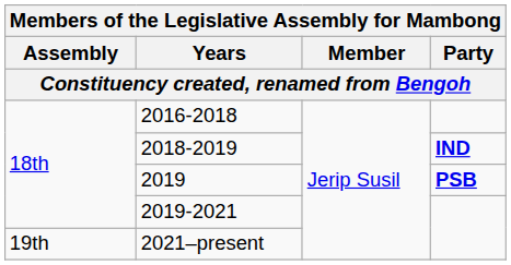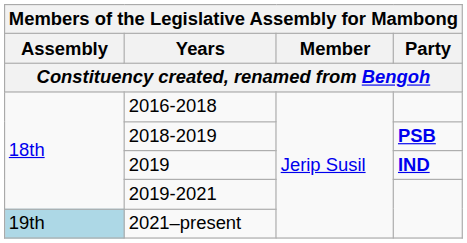 <table class=wikitable>
 <tr>
 <th colspan="4">Members of the Legislative Assembly for Mambong</th>
 </tr>
 <tr>
 <th>Assembly</th>
 <th>Years</th>
 <th>Member</th>
 <th>Party</th>
 </tr>
 <tr>
 <th colspan=4 align=center><em>Constituency created, renamed from <a href='#'>Bengoh</a></em></th>
 </tr>
 <tr>
 <td rowspan="4"><a href='#'>18th</a></td>
 <td>2016-2018</td>
 <td rowspan="5"><a href='#'>Jerip Susil</a></td>
 <td bgcolor=></td>
 </tr>
 <tr>
 <td>2018-2019</td>
-<td bgcolor=><strong><a href='#'>IND</a></strong></td>
+<td bgcolor=><strong><a href='#'>PSB</a></strong></td>
 </tr>
 <tr>
 <td>2019</td>
-<td bgcolor=><strong><a href='#'>PSB</a></strong></td>
+<td bgcolor=><strong><a href='#'>IND</a></strong></td>
 </tr>
 <tr>
 <td>2019-2021</td>
 <td rowspan=2 bgcolor=></td>
 </tr>
 <tr>
-<td>19th</td>
+<td style="background: lightblue;">19th</td>
 <td>2021–present</td>
 </tr>
 </table>
